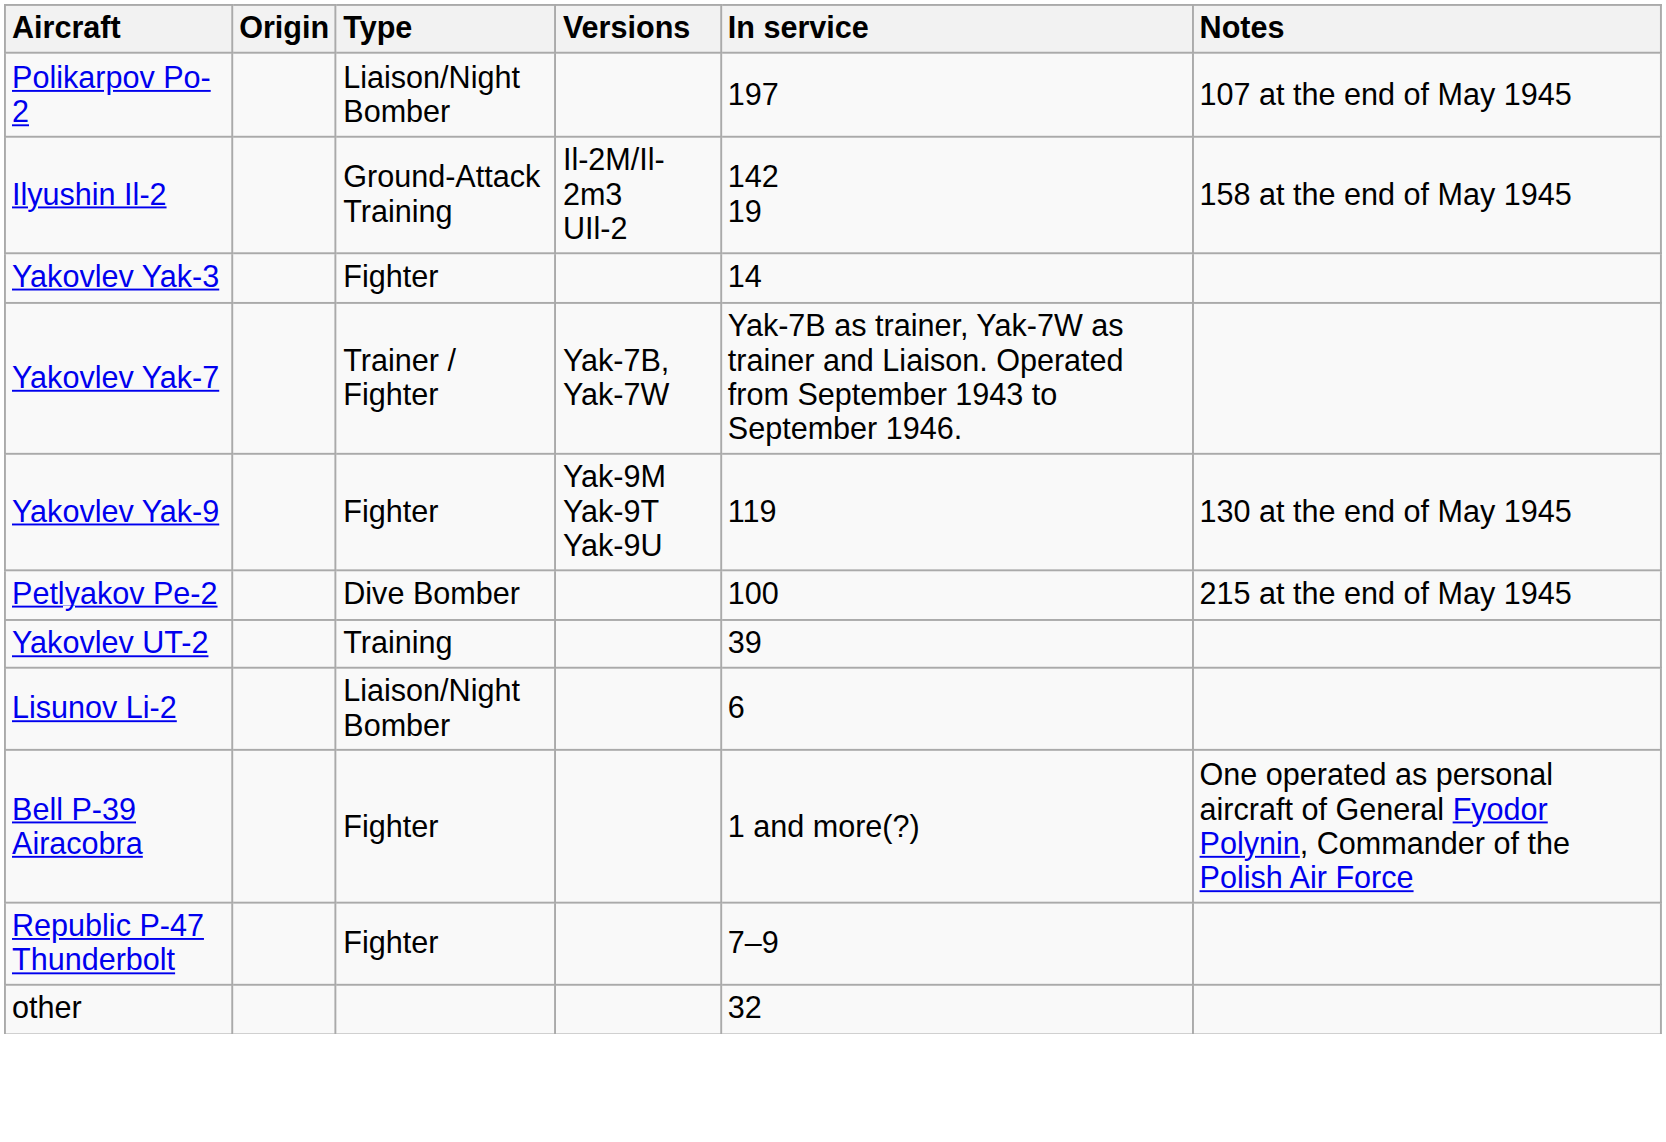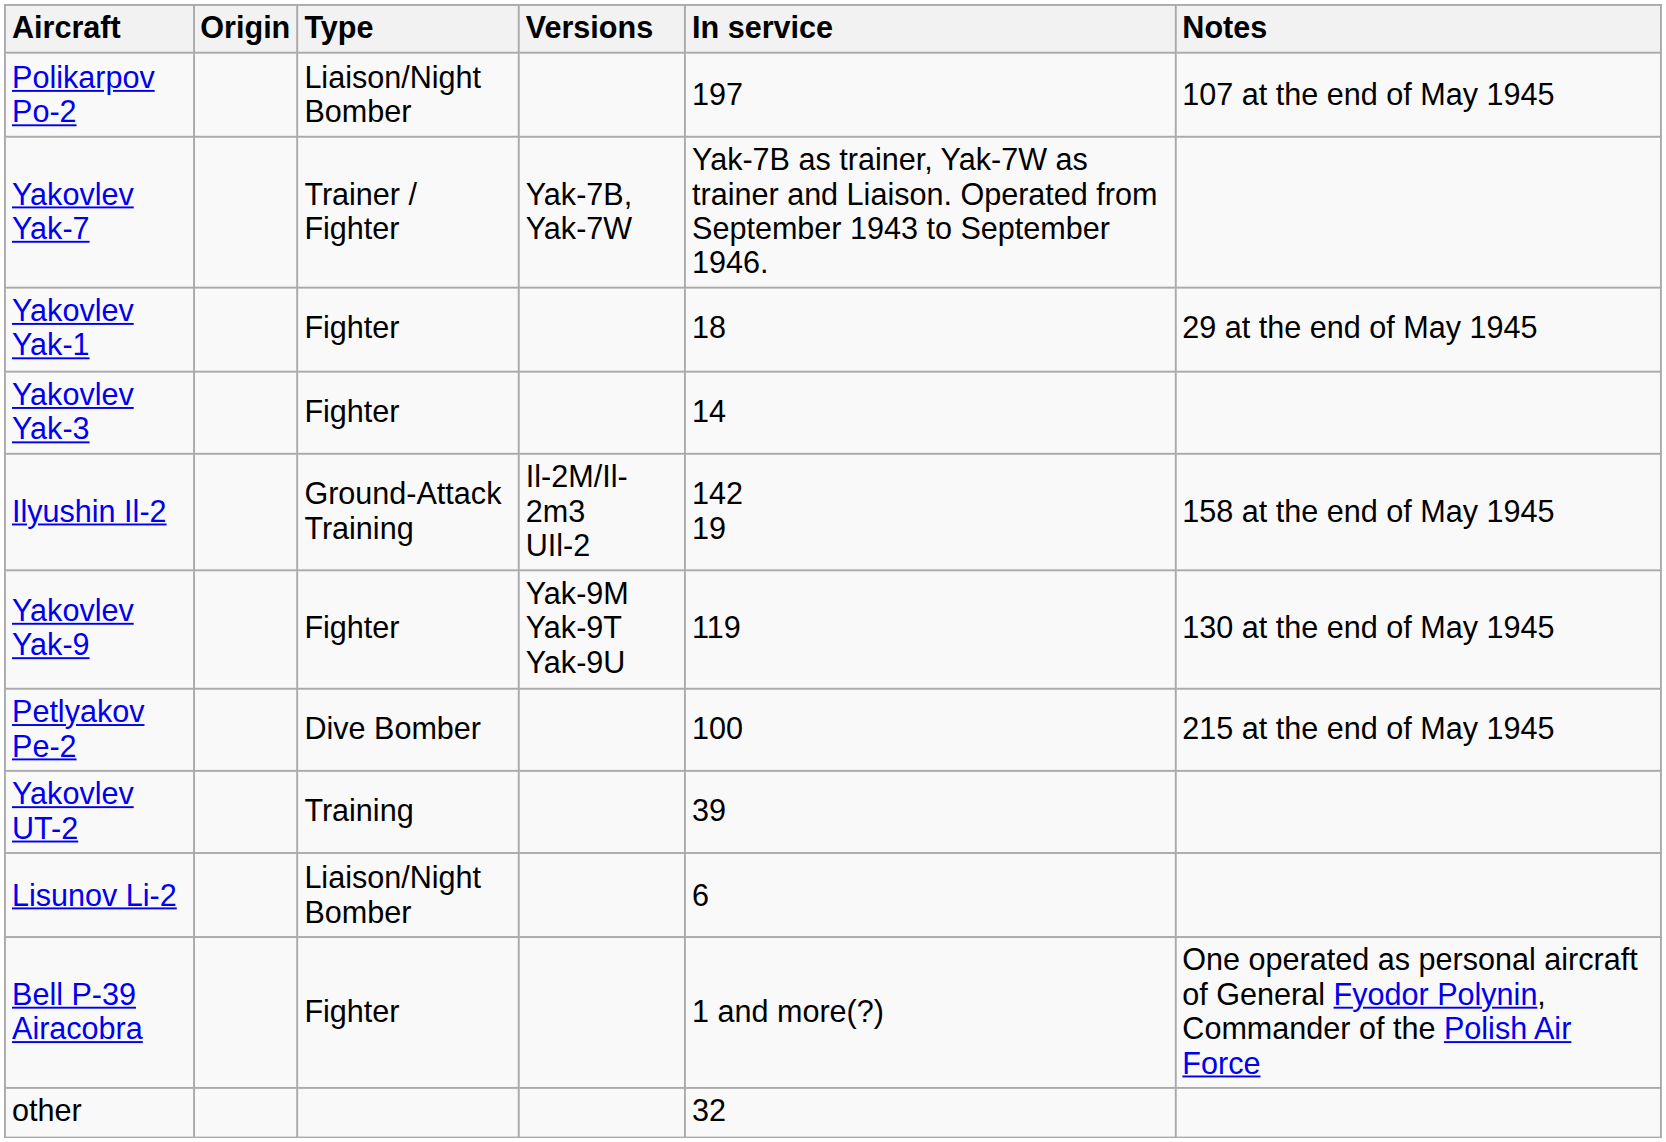 <table class="wikitable">
 <tr>
 <th style="text-align: left;">Aircraft</th>
 <th style="text-align: left;">Origin</th>
 <th style="text-align: left;">Type</th>
 <th style="text-align: left;">Versions</th>
 <th style="text-align: left;">In service</th>
 <th style="text-align: left;">Notes</th>
 </tr>
 <tr>
 <td><a href='#'>Polikarpov Po-2</a></td>
 <td></td>
 <td>Liaison/Night Bomber</td>
 <td></td>
 <td>197</td>
 <td>107 at the end of May 1945</td>
 </tr>
 <tr>
-<td><a href='#'>Ilyushin Il-2</a></td>
+<td><a href='#'>Yakovlev Yak-7</a></td>
 <td></td>
-<td>Ground-Attack<br>Training</td>
-<td>Il-2M/Il-2m3<br>UIl-2</td>
-<td>142<br>19</td>
-<td>158 at the end of May 1945</td>
+<td>Trainer / Fighter</td>
+<td>Yak-7B, Yak-7W</td>
+<td>Yak-7B as trainer, Yak-7W as trainer and Liaison. Operated from September 1943 to September 1946.</td>
+<td></td>
+</tr>
+<tr>
+<td><a href='#'>Yakovlev Yak-1</a></td>
+<td></td>
+<td>Fighter</td>
+<td></td>
+<td>18</td>
+<td>29 at the end of May 1945</td>
 </tr>
 <tr>
 <td><a href='#'>Yakovlev Yak-3</a></td>
 <td></td>
 <td>Fighter</td>
 <td></td>
 <td>14</td>
 <td></td>
 </tr>
 <tr>
-<td><a href='#'>Yakovlev Yak-7</a></td>
+<td><a href='#'>Ilyushin Il-2</a></td>
 <td></td>
-<td>Trainer / Fighter</td>
-<td>Yak-7B, Yak-7W</td>
-<td>Yak-7B as trainer, Yak-7W as trainer and Liaison. Operated from September 1943 to September 1946.</td>
-<td></td>
+<td>Ground-Attack<br>Training</td>
+<td>Il-2M/Il-2m3<br>UIl-2</td>
+<td>142<br>19</td>
+<td>158 at the end of May 1945</td>
 </tr>
 <tr>
 <td><a href='#'>Yakovlev Yak-9</a></td>
 <td></td>
 <td>Fighter</td>
 <td>Yak-9M<br>Yak-9T<br>Yak-9U</td>
 <td>119</td>
 <td>130 at the end of May 1945</td>
 </tr>
 <tr>
 <td><a href='#'>Petlyakov Pe-2</a></td>
 <td></td>
 <td>Dive Bomber</td>
 <td></td>
 <td>100</td>
 <td>215 at the end of May 1945</td>
 </tr>
 <tr>
 <td><a href='#'>Yakovlev UT-2</a></td>
 <td></td>
 <td>Training</td>
 <td></td>
 <td>39</td>
 <td></td>
 </tr>
 <tr>
 <td><a href='#'>Lisunov Li-2</a></td>
 <td></td>
 <td>Liaison/Night Bomber</td>
 <td></td>
 <td>6</td>
 <td></td>
 </tr>
 <tr>
 <td><a href='#'>Bell P-39 Airacobra</a></td>
 <td></td>
 <td>Fighter</td>
 <td></td>
 <td>1 and more(?)</td>
 <td>One operated as personal aircraft of General <a href='#'>Fyodor Polynin</a>, Commander of the <a href='#'>Polish Air Force</a></td>
 </tr>
 <tr>
-<td><a href='#'>Republic P-47 Thunderbolt</a></td>
-<td></td>
-<td>Fighter</td>
-<td></td>
-<td>7–9</td>
-<td></td>
-</tr>
-<tr>
 <td>other</td>
 <td></td>
 <td></td>
 <td></td>
 <td>32</td>
 <td></td>
 </tr>
 </table>
